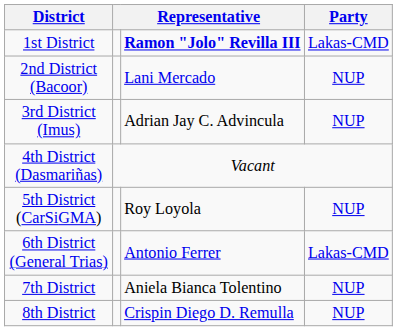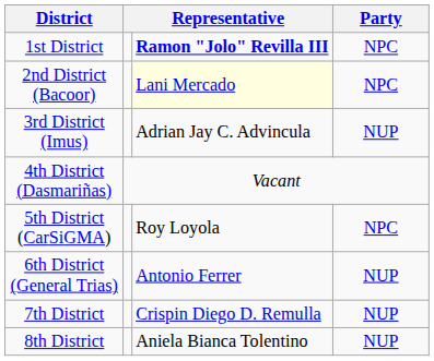 <table class="wikitable sortable">
 <tr>
 <th width=100px><a href='#'>District</a></th>
 <th colspan= 2><a href='#'>Representative</a></th>
 <th width=80px><a href='#'>Party</a></th>
 </tr>
 <tr>
 <td align=center><a href='#'>1st District</a></td>
 <td></td>
 <td><strong><a href='#'>Ramon "Jolo" Revilla III</a></strong></td>
-<td align="center"><a href='#'>Lakas-CMD</a></td>
+<td align="center"><a href='#'>NPC</a></td>
 </tr>
 <tr>
 <td align=center><a href='#'>2nd District<br>(Bacoor)</a></td>
 <td></td>
-<td><a href='#'>Lani Mercado</a></td>
-<td align="center"><a href='#'>NUP</a></td>
+<td style="background: lightyellow;"><a href='#'>Lani Mercado</a></td>
+<td align="center"><a href='#'>NPC</a></td>
 </tr>
 <tr>
 <td align=center><a href='#'>3rd District<br>(Imus)</a></td>
 <td></td>
 <td>Adrian Jay C. Advincula</td>
 <td align="center"><a href='#'>NUP</a></td>
 </tr>
 <tr>
 <td align=center><a href='#'>4th District<br>(Dasmariñas)</a></td>
 <td colspan=3 align=center><em>Vacant</em></td>
 </tr>
 <tr>
 <td align=center><a href='#'>5th District</a><br>(<a href='#'>Car</a><a href='#'>Si</a><a href='#'>GMA</a>)</td>
 <td></td>
 <td>Roy Loyola</td>
-<td align="center"><a href='#'>NUP</a></td>
+<td align="center"><a href='#'>NPC</a></td>
 </tr>
 <tr>
 <td align=center><a href='#'>6th District<br>(General Trias)</a></td>
 <td></td>
 <td><a href='#'>Antonio Ferrer</a></td>
-<td align="center"><a href='#'>Lakas-CMD</a></td>
+<td align="center"><a href='#'>NUP</a></td>
 </tr>
 <tr>
 <td align=center><a href='#'>7th District</a></td>
 <td></td>
-<td>Aniela Bianca Tolentino</td>
+<td><a href='#'>Crispin Diego D. Remulla</a></td>
 <td align="center"><a href='#'>NUP</a></td>
 </tr>
 <tr>
 <td align=center><a href='#'>8th District</a></td>
 <td></td>
-<td><a href='#'>Crispin Diego D. Remulla</a></td>
+<td>Aniela Bianca Tolentino</td>
 <td align="center"><a href='#'>NUP</a></td>
 </tr>
 </table>
